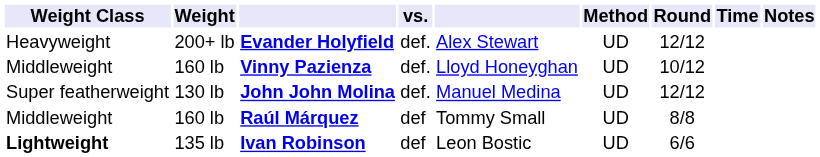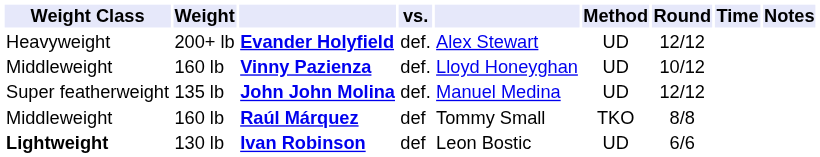 <table class="toccolours" style="font-size: 85%;">
 <tr>
 <th style="background:#e6e8fa; color:#000; text-align:center;">Weight Class</th>
 <th style="background:#e6e8fa; color:#000; text-align:center;">Weight</th>
 <th style="background:#e6e8fa; color:#000; text-align:center;"></th>
 <th style="background:#e6e8fa; color:#000; text-align:center;">vs.</th>
 <th style="background:#e6e8fa; color:#000; text-align:center;"></th>
 <th style="background:#e6e8fa; color:#000; text-align:center;">Method</th>
 <th style="background:#e6e8fa; color:#000; text-align:center;">Round</th>
 <th style="background:#e6e8fa; color:#000; text-align:center;">Time</th>
 <th style="background:#e6e8fa; color:#000; text-align:center;">Notes</th>
 </tr>
 <tr>
 <td>Heavyweight</td>
 <td>200+ lb</td>
 <td><strong><a href='#'>Evander Holyfield</a></strong></td>
 <td>def.</td>
 <td><a href='#'>Alex Stewart</a></td>
 <td align=center>UD</td>
 <td align=center>12/12</td>
 <td align=center></td>
 </tr>
 <tr>
 <td>Middleweight</td>
 <td>160 lb</td>
 <td><strong><a href='#'>Vinny Pazienza</a></strong></td>
 <td>def.</td>
 <td><a href='#'>Lloyd Honeyghan</a></td>
 <td align=center>UD</td>
 <td align=center>10/12</td>
 <td align=center></td>
 </tr>
 <tr>
 <td>Super featherweight</td>
-<td>130 lb</td>
+<td>135 lb</td>
 <td><strong><a href='#'>John John Molina</a></strong></td>
 <td>def.</td>
 <td><a href='#'>Manuel Medina</a></td>
 <td align=center>UD</td>
 <td align=center>12/12</td>
 <td align=center></td>
 <td></td>
 </tr>
 <tr>
 <td>Middleweight</td>
 <td>160 lb</td>
 <td><strong><a href='#'>Raúl Márquez</a></strong></td>
 <td>def</td>
 <td>Tommy Small</td>
-<td align=center>UD</td>
+<td align=center>TKO</td>
 <td align=center>8/8</td>
 <td align=center></td>
 </tr>
 <tr>
 <td><strong>Lightweight</strong></td>
-<td>135 lb</td>
+<td>130 lb</td>
 <td><strong><a href='#'>Ivan Robinson</a></strong></td>
 <td>def</td>
 <td>Leon Bostic</td>
 <td align=center>UD</td>
 <td align=center>6/6</td>
 <td align=center></td>
 </tr>
 </table>
